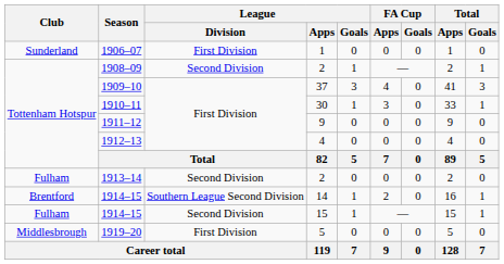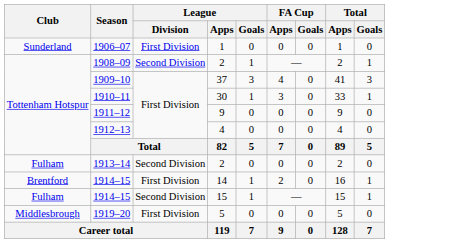 <table class="wikitable" style="text-align: center;">
 <tr>
 <th rowspan="2">Club</th>
 <th rowspan="2">Season</th>
 <th colspan="3">League</th>
 <th colspan="2">FA Cup</th>
 <th colspan="2">Total</th>
 </tr>
 <tr>
 <th>Division</th>
 <th>Apps</th>
 <th>Goals</th>
 <th>Apps</th>
 <th>Goals</th>
 <th>Apps</th>
 <th>Goals</th>
 </tr>
 <tr>
 <td><a href='#'>Sunderland</a></td>
 <td><a href='#'>1906–07</a></td>
 <td><a href='#'>First Division</a></td>
 <td>1</td>
 <td>0</td>
 <td>0</td>
 <td>0</td>
 <td>1</td>
 <td>0</td>
 </tr>
 <tr>
 <td rowspan="6"><a href='#'>Tottenham Hotspur</a></td>
 <td><a href='#'>1908–09</a></td>
 <td><a href='#'>Second Division</a></td>
 <td>2</td>
 <td>1</td>
 <td colspan="2">—</td>
 <td>2</td>
 <td>1</td>
 </tr>
 <tr>
 <td><a href='#'>1909–10</a></td>
 <td rowspan="4">First Division</td>
 <td>37</td>
 <td>3</td>
 <td>4</td>
 <td>0</td>
 <td>41</td>
 <td>3</td>
 </tr>
 <tr>
 <td><a href='#'>1910–11</a></td>
 <td>30</td>
 <td>1</td>
 <td>3</td>
 <td>0</td>
 <td>33</td>
 <td>1</td>
 </tr>
 <tr>
 <td><a href='#'>1911–12</a></td>
 <td>9</td>
 <td>0</td>
 <td>0</td>
 <td>0</td>
 <td>9</td>
 <td>0</td>
 </tr>
 <tr>
 <td><a href='#'>1912–13</a></td>
 <td>4</td>
 <td>0</td>
 <td>0</td>
 <td>0</td>
 <td>4</td>
 <td>0</td>
 </tr>
 <tr>
 <th colspan="2">Total</th>
 <th>82</th>
 <th>5</th>
 <th>7</th>
 <th>0</th>
 <th>89</th>
 <th>5</th>
 </tr>
 <tr>
 <td><a href='#'>Fulham</a></td>
 <td><a href='#'>1913–14</a></td>
 <td>Second Division</td>
 <td>2</td>
 <td>0</td>
 <td>0</td>
 <td>0</td>
 <td>2</td>
 <td>0</td>
 </tr>
 <tr>
 <td><a href='#'>Brentford</a></td>
 <td><a href='#'>1914–15</a></td>
-<td><a href='#'>Southern League</a> Second Division</td>
+<td>First Division</td>
 <td>14</td>
 <td>1</td>
 <td>2</td>
 <td>0</td>
 <td>16</td>
 <td>1</td>
 </tr>
 <tr>
 <td><a href='#'>Fulham</a></td>
 <td><a href='#'>1914–15</a></td>
 <td>Second Division</td>
 <td>15</td>
 <td>1</td>
 <td colspan="2">—</td>
 <td>15</td>
 <td>1</td>
 </tr>
 <tr>
 <td><a href='#'>Middlesbrough</a></td>
 <td><a href='#'>1919–20</a></td>
 <td>First Division</td>
 <td>5</td>
 <td>0</td>
 <td>0</td>
 <td>0</td>
 <td>5</td>
 <td>0</td>
 </tr>
 <tr>
 <th colspan="3">Career total</th>
 <th>119</th>
 <th>7</th>
 <th>9</th>
 <th>0</th>
 <th>128</th>
 <th>7</th>
 </tr>
 </table>
